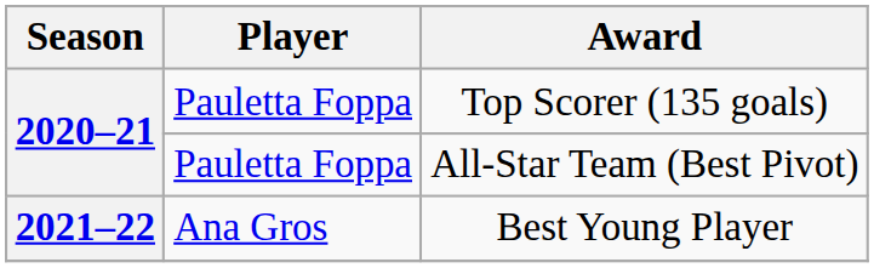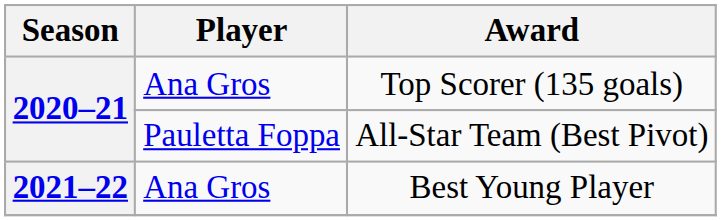 <table class="wikitable" style="text-align: center">
 <tr>
 <th>Season</th>
 <th class="unsortable">Player</th>
 <th>Award</th>
 </tr>
 <tr>
 <th rowspan="2"><a href='#'>2020–21</a></th>
-<td style="text-align: left;"> <a href='#'>Pauletta Foppa</a></td>
+<td style="text-align: left;"> <a href='#'>Ana Gros</a></td>
 <td>Top Scorer (135 goals)</td>
 </tr>
 <tr>
 <td style="text-align: left;"> <a href='#'>Pauletta Foppa</a></td>
 <td>All-Star Team (Best Pivot)</td>
 </tr>
 <tr>
 <th rowspan="1"><a href='#'>2021–22</a></th>
 <td style="text-align: left;"> <a href='#'>Ana Gros</a></td>
 <td>Best Young Player</td>
 </tr>
 <tr>
 </tr>
 </table>
